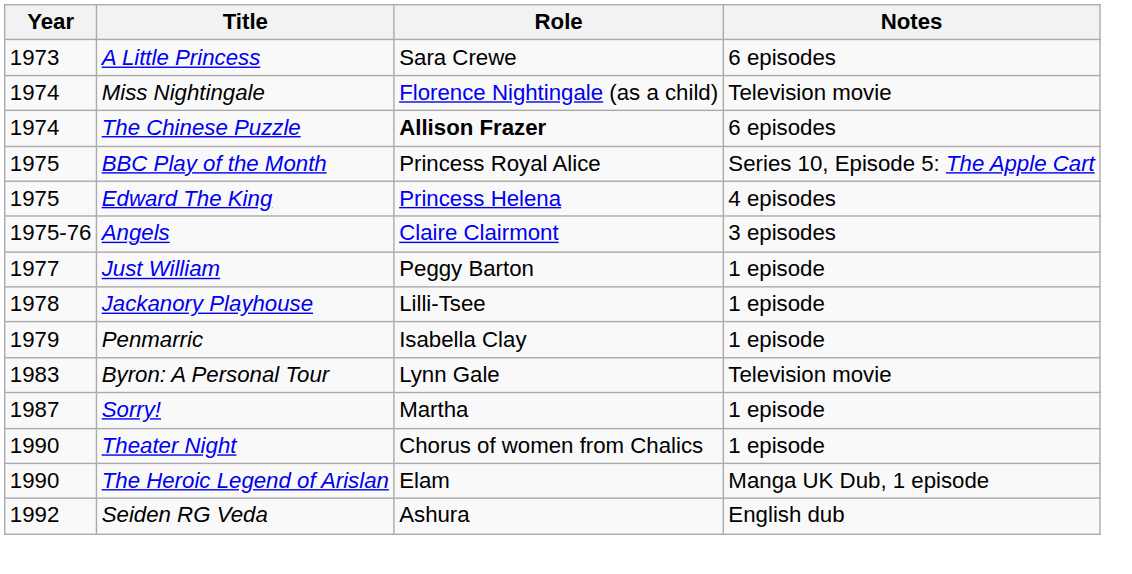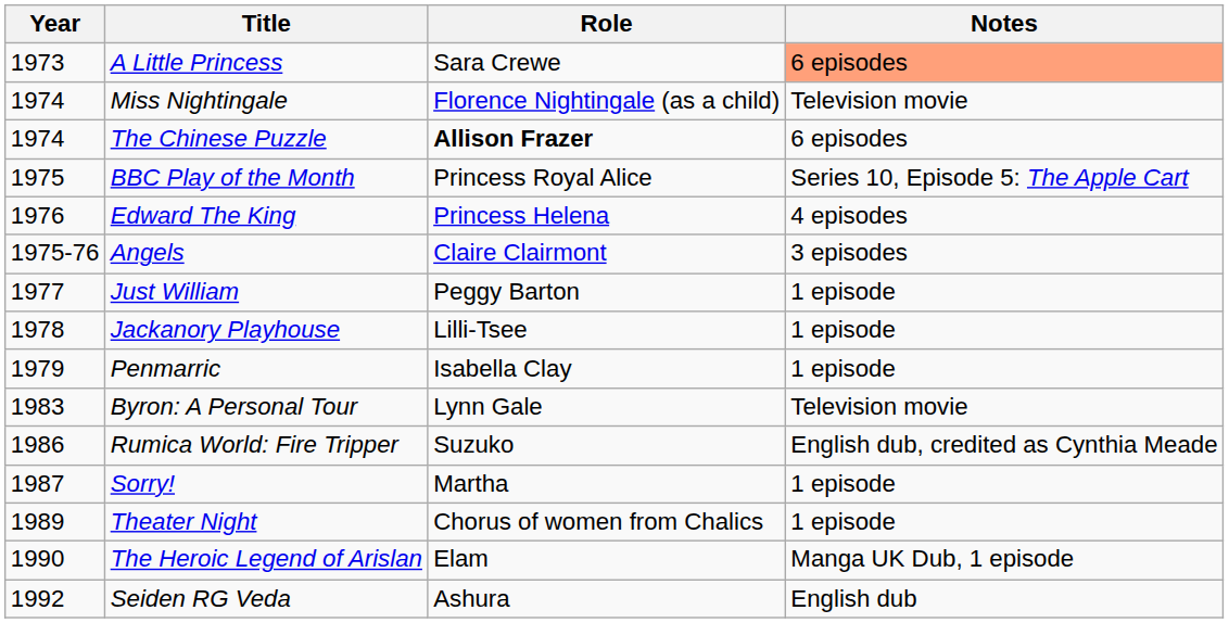 <table class="wikitable">
 <tr>
 <th>Year</th>
 <th>Title</th>
 <th>Role</th>
 <th>Notes</th>
 </tr>
 <tr>
 <td>1973</td>
 <td><em><a href='#'>A Little Princess</a></em></td>
 <td>Sara Crewe</td>
-<td>6 episodes</td>
+<td style="background: lightsalmon;">6 episodes</td>
 </tr>
 <tr>
 <td>1974</td>
 <td><em>Miss Nightingale</em></td>
 <td><a href='#'>Florence Nightingale</a> (as a child)</td>
 <td>Television movie</td>
 </tr>
 <tr>
 <td>1974</td>
 <td><em><a href='#'>The Chinese Puzzle</a></em></td>
 <td><strong>Allison Frazer</strong></td>
 <td>6 episodes</td>
 </tr>
 <tr>
 <td>1975</td>
 <td><em><a href='#'>BBC Play of the Month</a></em></td>
 <td>Princess Royal Alice</td>
 <td>Series 10, Episode 5: <em><a href='#'>The Apple Cart</a></em></td>
 </tr>
 <tr>
-<td>1975</td>
+<td>1976</td>
 <td><em><a href='#'>Edward The King</a></em></td>
 <td><a href='#'>Princess Helena</a></td>
 <td>4 episodes</td>
 </tr>
 <tr>
 <td>1975-76</td>
 <td><em><a href='#'>Angels</a></em></td>
 <td><a href='#'>Claire Clairmont</a></td>
 <td>3 episodes</td>
 </tr>
 <tr>
 <td>1977</td>
 <td><em><a href='#'>Just William</a></em></td>
 <td>Peggy Barton</td>
 <td>1 episode</td>
 </tr>
 <tr>
 <td>1978</td>
 <td><em><a href='#'>Jackanory Playhouse</a></em></td>
 <td>Lilli-Tsee</td>
 <td>1 episode</td>
 </tr>
 <tr>
 <td>1979</td>
 <td><em>Penmarric</em></td>
 <td>Isabella Clay</td>
 <td>1 episode</td>
 </tr>
 <tr>
 <td>1983</td>
 <td><em>Byron: A Personal Tour</em></td>
 <td>Lynn Gale</td>
 <td>Television movie</td>
 </tr>
 <tr>
+<td>1986</td>
+<td><em>Rumica World: Fire Tripper</em></td>
+<td>Suzuko</td>
+<td>English dub, credited as Cynthia Meade</td>
+</tr>
+<tr>
 <td>1987</td>
 <td><em><a href='#'>Sorry!</a></em></td>
 <td>Martha</td>
 <td>1 episode</td>
 </tr>
 <tr>
-<td>1990</td>
+<td>1989</td>
 <td><em><a href='#'>Theater Night</a></em></td>
 <td>Chorus of women from Chalics</td>
 <td>1 episode</td>
 </tr>
 <tr>
 <td>1990</td>
 <td><em><a href='#'>The Heroic Legend of Arislan</a></em></td>
 <td>Elam</td>
 <td>Manga UK Dub, 1 episode</td>
 </tr>
 <tr>
 <td>1992</td>
 <td><em>Seiden RG Veda</em></td>
 <td>Ashura</td>
 <td>English dub</td>
 </tr>
 </table>
